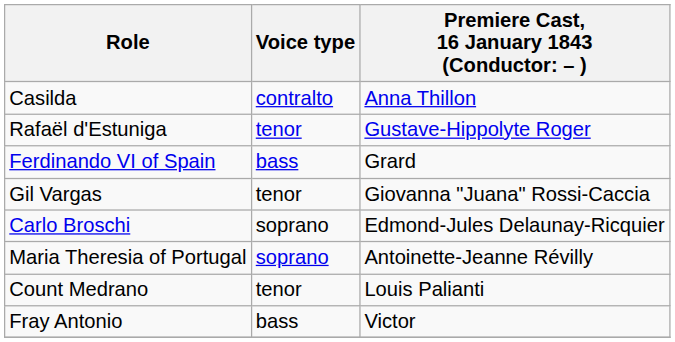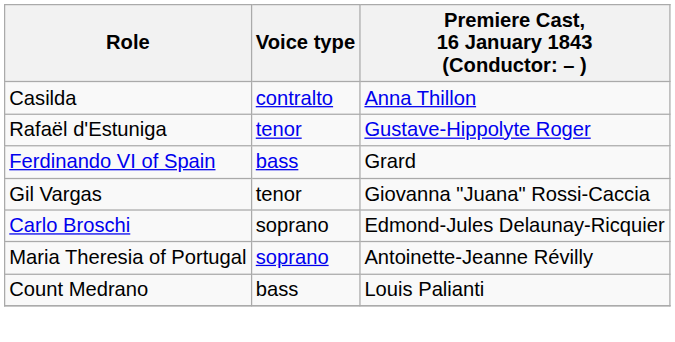 <table class="wikitable">
 <tr>
 <th>Role</th>
 <th>Voice type</th>
 <th>Premiere Cast,<br> 16 January 1843<br>(Conductor: – )</th>
 </tr>
 <tr>
 <td>Casilda</td>
 <td><a href='#'>contralto</a></td>
 <td><a href='#'>Anna Thillon</a></td>
 </tr>
 <tr>
 <td>Rafaël d'Estuniga</td>
 <td><a href='#'>tenor</a></td>
 <td><a href='#'>Gustave-Hippolyte Roger</a></td>
 </tr>
 <tr>
 <td><a href='#'>Ferdinando VI of Spain</a></td>
 <td><a href='#'>bass</a></td>
 <td>Grard</td>
 </tr>
 <tr>
 <td>Gil Vargas</td>
 <td>tenor</td>
 <td>Giovanna "Juana" Rossi-Caccia</td>
 </tr>
 <tr>
 <td><a href='#'>Carlo Broschi</a></td>
 <td>soprano</td>
 <td>Edmond-Jules Delaunay-Ricquier</td>
 </tr>
 <tr>
 <td>Maria Theresia of Portugal</td>
 <td><a href='#'>soprano</a></td>
 <td>Antoinette-Jeanne Révilly</td>
 </tr>
 <tr>
 <td>Count Medrano</td>
-<td>tenor</td>
+<td>bass</td>
 <td>Louis Palianti</td>
-</tr>
-<tr>
-<td>Fray Antonio</td>
-<td>bass</td>
-<td>Victor</td>
 </tr>
 <tr>
 </tr>
 </table>
